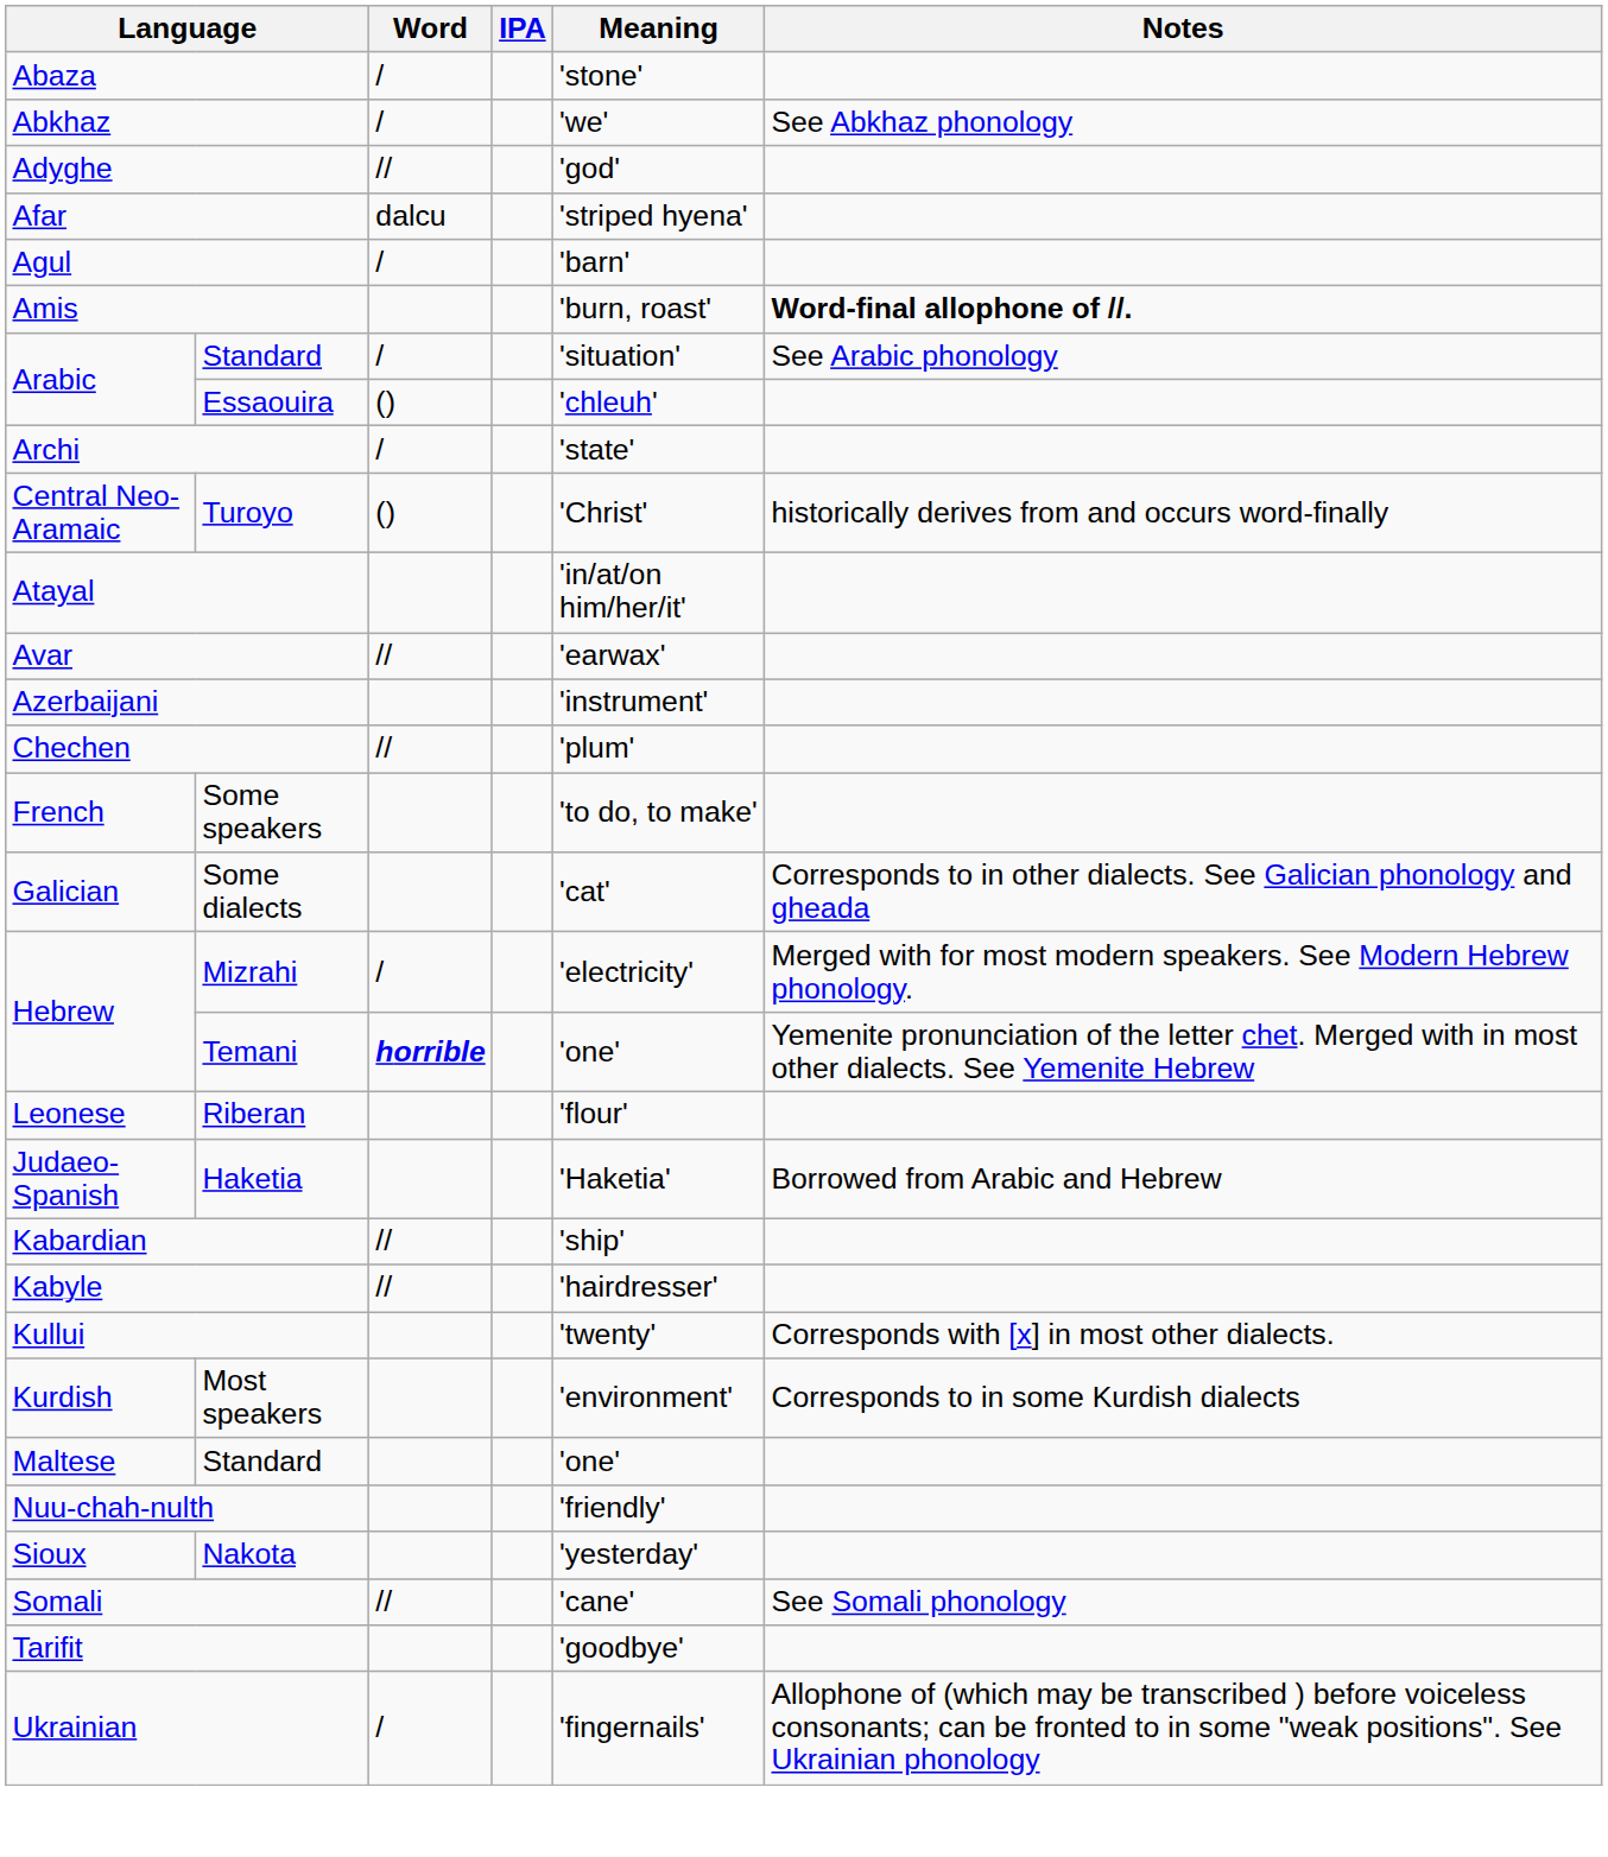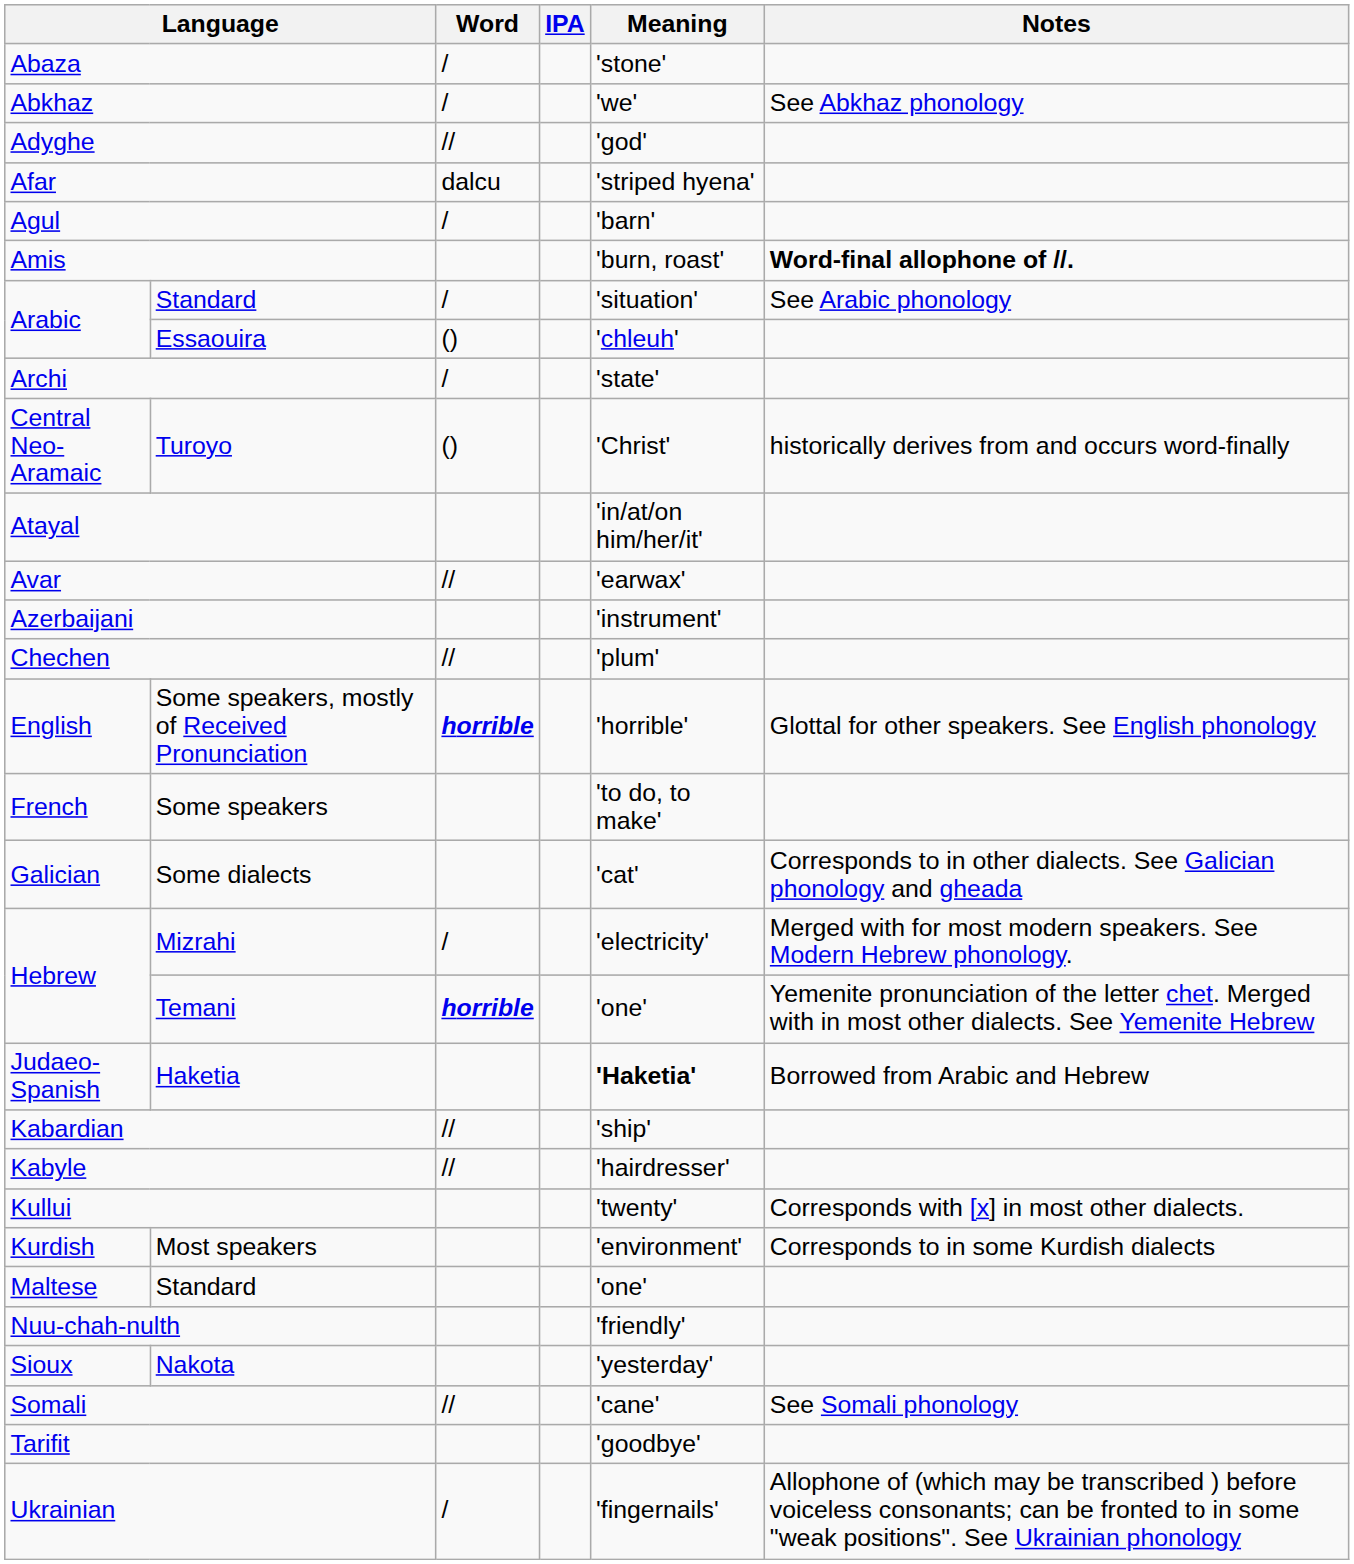 <table class="wikitable">
 <tr>
 <th colspan="2">Language</th>
 <th>Word</th>
 <th><a href='#'>IPA</a></th>
 <th>Meaning</th>
 <th>Notes</th>
 </tr>
 <tr>
 <td colspan="2"><a href='#'>Abaza</a></td>
 <td>/</td>
 <td></td>
 <td>'stone'</td>
 <td></td>
 </tr>
 <tr>
 <td colspan="2"><a href='#'>Abkhaz</a></td>
 <td>/</td>
 <td></td>
 <td>'we'</td>
 <td>See <a href='#'>Abkhaz phonology</a></td>
 </tr>
 <tr>
 <td colspan="2"><a href='#'>Adyghe</a></td>
 <td>//</td>
 <td></td>
 <td>'god'</td>
 <td></td>
 </tr>
 <tr>
 <td colspan="2"><a href='#'>Afar</a></td>
 <td>dalcu</td>
 <td></td>
 <td>'striped hyena'</td>
 <td></td>
 </tr>
 <tr>
 <td colspan="2"><a href='#'>Agul</a></td>
 <td>/</td>
 <td></td>
 <td>'barn'</td>
 <td></td>
 </tr>
 <tr>
 <td colspan="2"><a href='#'>Amis</a></td>
 <td></td>
 <td></td>
 <td>'burn, roast'</td>
 <td><strong>Word-final allophone of //.</strong></td>
 </tr>
 <tr>
 <td rowspan="2"><a href='#'>Arabic</a></td>
 <td><a href='#'>Standard</a></td>
 <td>/</td>
 <td></td>
 <td>'situation'</td>
 <td>See <a href='#'>Arabic phonology</a></td>
 </tr>
 <tr>
 <td><a href='#'>Essaouira</a></td>
 <td> ()</td>
 <td></td>
 <td>'<a href='#'>chleuh</a>'</td>
 <td></td>
 </tr>
 <tr>
 <td colspan="2"><a href='#'>Archi</a></td>
 <td>/</td>
 <td></td>
 <td>'state'</td>
 <td></td>
 </tr>
 <tr>
 <td><a href='#'>Central Neo-Aramaic</a></td>
 <td><a href='#'>Turoyo</a></td>
 <td> ()</td>
 <td></td>
 <td>'Christ'</td>
 <td> historically derives from  and occurs word-finally</td>
 </tr>
 <tr>
 <td colspan="2"><a href='#'>Atayal</a></td>
 <td></td>
 <td></td>
 <td>'in/at/on him/her/it'</td>
 <td></td>
 </tr>
 <tr>
 <td colspan="2"><a href='#'>Avar</a></td>
 <td>//</td>
 <td></td>
 <td>'earwax'</td>
 <td></td>
 </tr>
 <tr>
 <td colspan="2"><a href='#'>Azerbaijani</a></td>
 <td></td>
 <td></td>
 <td>'instrument'</td>
 <td></td>
 </tr>
 <tr>
 <td colspan="2"><a href='#'>Chechen</a></td>
 <td>//</td>
 <td></td>
 <td>'plum'</td>
 <td></td>
 </tr>
 <tr>
+<td><a href='#'>English</a></td>
+<td>Some speakers, mostly of <a href='#'>Received Pronunciation</a></td>
+<td><a href='#'><strong><em>h<strong>orrible<em></a></td>
+<td></td>
+<td>'horrible'</td>
+<td>Glottal  for other speakers. See <a href='#'>English phonology</a></td>
+</tr>
+<tr>
 <td><a href='#'>French</a></td>
 <td>Some speakers</td>
 <td></td>
 <td></td>
 <td>'to do, to make'</td>
 <td></td>
 </tr>
 <tr>
 <td><a href='#'>Galician</a></td>
 <td>Some dialects</td>
 <td></td>
 <td></td>
 <td>'cat'</td>
 <td>Corresponds to  in other dialects. See <a href='#'>Galician phonology</a> and <a href='#'>gheada</a></td>
 </tr>
 <tr>
 <td rowspan="2"><a href='#'>Hebrew</a></td>
 <td><a href='#'>Mizrahi</a></td>
 <td>/</td>
 <td></td>
 <td>'electricity'</td>
 <td>Merged with  for most modern speakers. See <a href='#'>Modern Hebrew phonology</a>.</td>
 </tr>
 <tr>
 <td><a href='#'>Temani</a></td>
 <td><a href='#'><strong><em>h<strong>orrible<em></a></td>
 <td></td>
 <td>'one'</td>
 <td>Yemenite pronunciation of the letter <a href='#'>chet</a>. Merged with  in most other dialects. See <a href='#'>Yemenite Hebrew</a></td>
 </tr>
 <tr>
-<td><a href='#'>Leonese</a></td>
-<td><a href='#'>Riberan</a></td>
-<td></td>
-<td></td>
-<td>'flour'</td>
-<td></td>
-</tr>
-<tr>
 <td><a href='#'>Judaeo-Spanish</a></td>
 <td><a href='#'>Haketia</a></td>
 <td></td>
 <td></td>
-<td>'Haketia'</td>
+<td><strong>'Haketia'</strong></td>
 <td>Borrowed from Arabic and Hebrew</td>
 </tr>
 <tr>
 <td colspan="2"><a href='#'>Kabardian</a></td>
 <td>//</td>
 <td></td>
 <td>'ship'</td>
 <td></td>
 </tr>
 <tr>
 <td colspan="2"><a href='#'>Kabyle</a></td>
 <td>//</td>
 <td></td>
 <td>'hairdresser'</td>
 <td></td>
 </tr>
 <tr>
 <td colspan="2"><a href='#'>Kullui</a></td>
 <td></td>
 <td></td>
 <td>'twenty'</td>
 <td>Corresponds with <a href='#'>[x</a>] in most other dialects.</td>
 </tr>
 <tr>
 <td><a href='#'>Kurdish</a></td>
 <td>Most speakers</td>
 <td></td>
 <td></td>
 <td>'environment'</td>
 <td>Corresponds to  in some Kurdish dialects</td>
 </tr>
 <tr>
 <td><a href='#'>Maltese</a></td>
 <td>Standard</td>
 <td></td>
 <td></td>
 <td>'one'</td>
 <td></td>
 </tr>
 <tr>
 <td colspan="2"><a href='#'>Nuu-chah-nulth</a></td>
 <td></td>
 <td></td>
 <td>'friendly'</td>
 <td></td>
 </tr>
 <tr>
 <td><a href='#'>Sioux</a></td>
 <td><a href='#'>Nakota</a></td>
 <td></td>
 <td></td>
 <td>'yesterday'</td>
 <td></td>
 </tr>
 <tr>
 <td colspan="2"><a href='#'>Somali</a></td>
 <td>//</td>
 <td></td>
 <td>'cane'</td>
 <td>See <a href='#'>Somali phonology</a></td>
 </tr>
 <tr>
 <td colspan="2"><a href='#'>Tarifit</a></td>
 <td></em><em></td>
 <td></td>
 <td>'goodbye'</td>
 <td></td>
 </tr>
 <tr>
 <td colspan="2"><a href='#'>Ukrainian</a></td>
 <td>/</td>
 <td></td>
 <td>'fingernails'</td>
 <td>Allophone of  (which may be transcribed ) before voiceless consonants; can be fronted to  in some "weak positions". See <a href='#'>Ukrainian phonology</a></td>
 </tr>
 </table>
